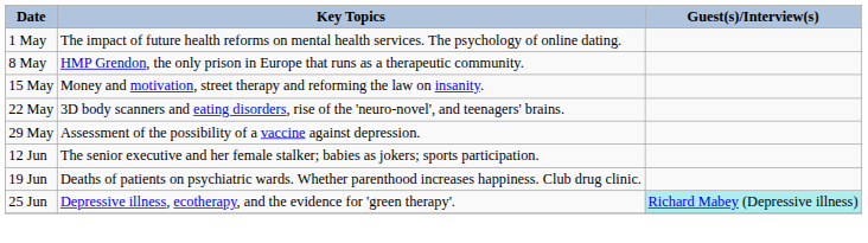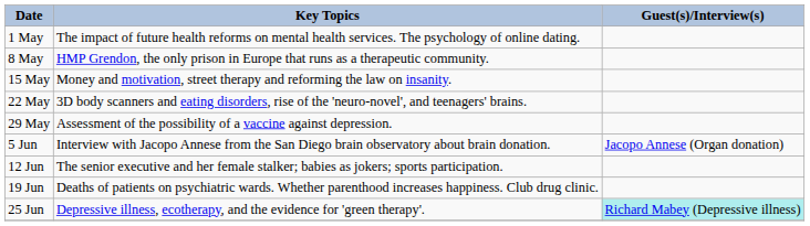 <table class="wikitable">
 <tr style="text-align:center;">
 <th style="background:#B0C4DE;">Date</th>
 <th style="background:#B0C4DE;">Key Topics</th>
 <th style="background:#B0C4DE;">Guest(s)/Interview(s)</th>
 </tr>
 <tr>
 <td>1 May</td>
 <td>The impact of future health reforms on mental health services. The psychology of online dating.</td>
 <td></td>
 </tr>
 <tr>
 <td>8 May</td>
 <td><a href='#'>HMP Grendon</a>, the only prison in Europe that runs as a therapeutic community.</td>
 <td></td>
 </tr>
 <tr>
 <td>15 May</td>
 <td>Money and <a href='#'>motivation</a>, street therapy and reforming the law on <a href='#'>insanity</a>.</td>
 <td></td>
 </tr>
 <tr>
 <td>22 May</td>
 <td>3D body scanners and <a href='#'>eating disorders</a>, rise of the 'neuro-novel', and teenagers' brains.</td>
 <td></td>
 </tr>
 <tr>
 <td>29 May</td>
 <td>Assessment of the possibility of a <a href='#'>vaccine</a> against depression.</td>
 <td></td>
 </tr>
 <tr>
+<td>5 Jun</td>
+<td>Interview with Jacopo Annese from the San Diego brain observatory about brain donation.</td>
+<td><a href='#'>Jacopo Annese</a> (Organ donation)</td>
+</tr>
+<tr>
 <td>12 Jun</td>
 <td>The senior executive and her female stalker; babies as jokers; sports participation.</td>
 <td></td>
 </tr>
 <tr>
 <td>19 Jun</td>
 <td>Deaths of patients on psychiatric wards. Whether parenthood increases happiness. Club drug clinic.</td>
 <td></td>
 </tr>
 <tr>
 <td>25 Jun</td>
 <td><a href='#'>Depressive illness</a>, <a href='#'>ecotherapy</a>, and the evidence for 'green therapy'.</td>
 <td style="background: paleturquoise;"><a href='#'>Richard Mabey</a> (Depressive illness)</td>
 </tr>
 <tr>
 </tr>
 </table>
